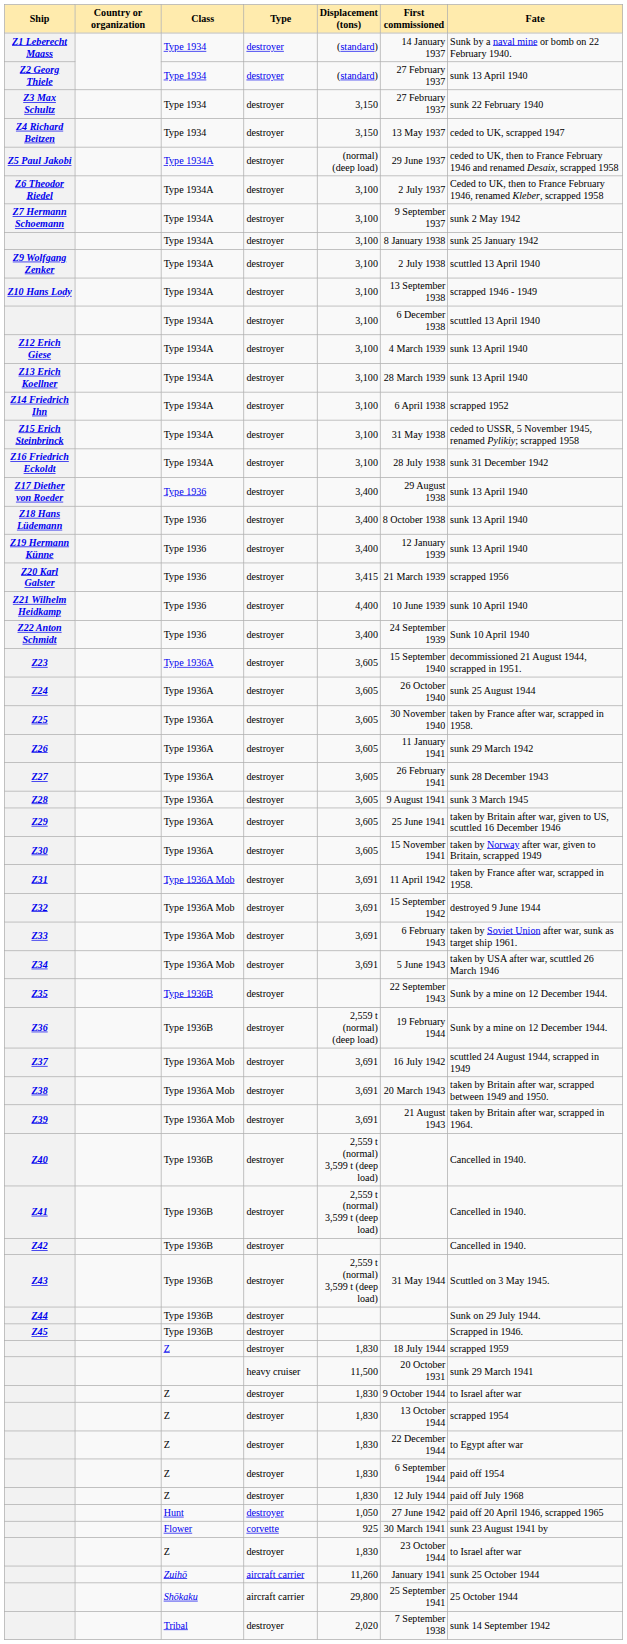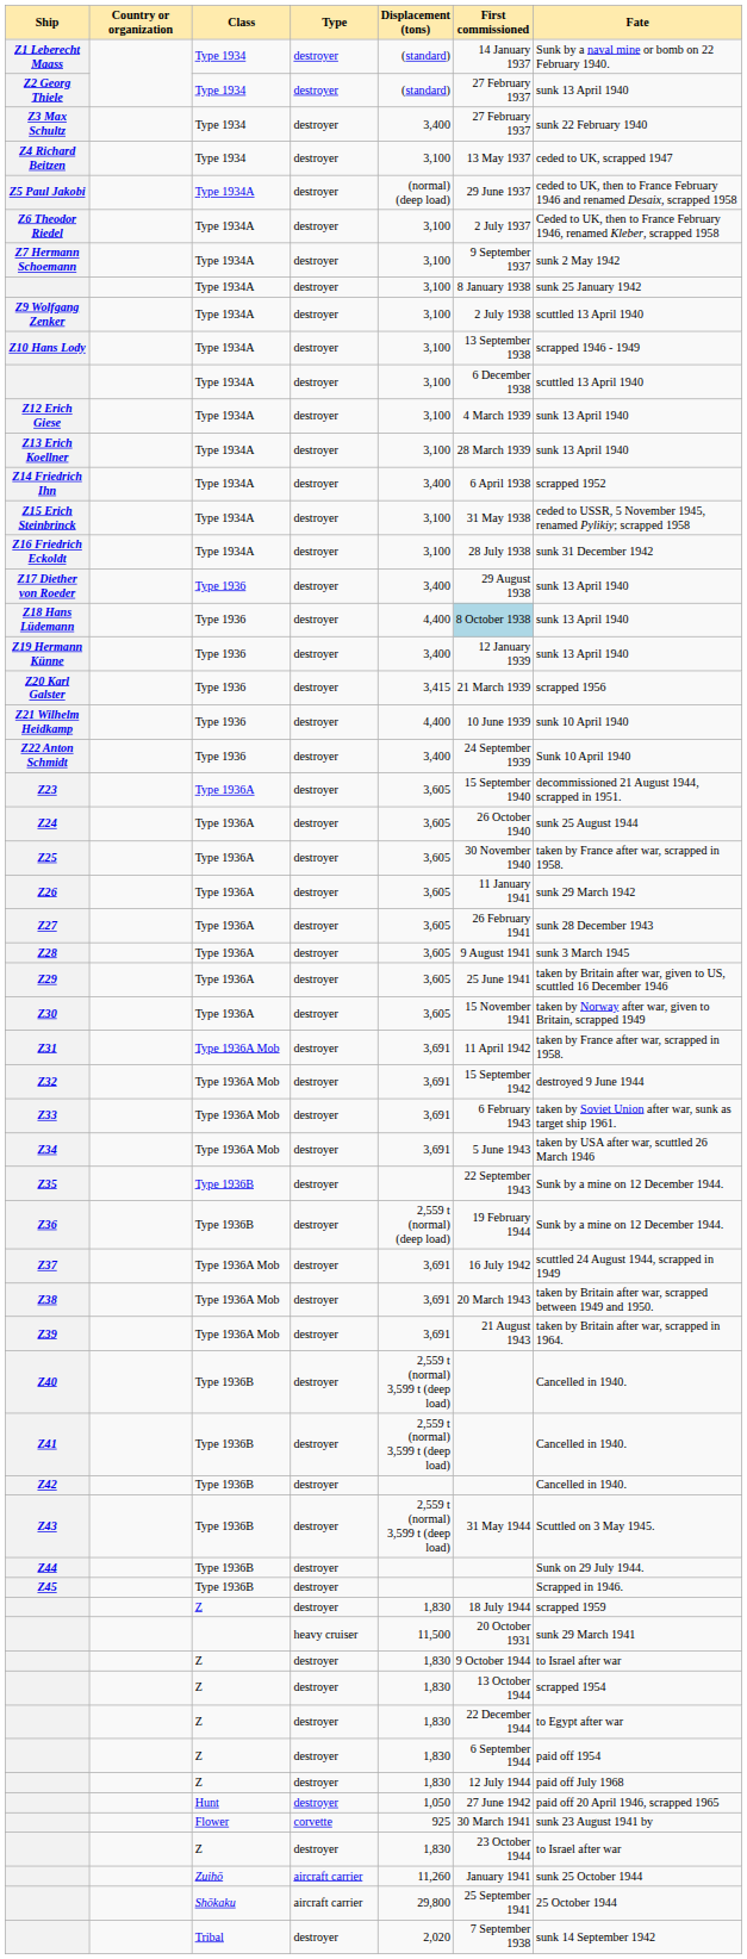 <table class="wikitable sortable plainrowheaders" style="width:100%; font-size: 90%">
 <tr>
 <th scope="col" style="width:12%; background: #ffebad;">Ship</th>
 <th scope="col" style="width:15%; background: #ffebad;">Country or organization</th>
 <th scope="col" style="width:15%; background: #ffebad;">Class</th>
 <th scope="col" style="width:13%; background: #ffebad;">Type</th>
 <th scope="col" style="width:2%; background: #ffebad;">Displacement (tons)</th>
 <th scope="col" style="width:11%; background: #ffebad;">First commissioned</th>
 <th scope="col" style="width:32%; background: #ffebad;">Fate</th>
 </tr>
 <tr>
 <th scope="row"><a href='#'><em>Z1 Leberecht Maass</em></a></th>
 <td rowspan=2></td>
 <td><a href='#'>Type 1934</a></td>
 <td><a href='#'>destroyer</a></td>
 <td style="text-align:right;"> (<a href='#'>standard</a>)</td>
 <td style="text-align:right;">14 January 1937</td>
 <td>Sunk by a <a href='#'>naval mine</a> or bomb on 22 February 1940.</td>
 </tr>
 <tr>
 <th scope="row"><a href='#'><em>Z2 Georg Thiele</em></a></th>
 <td><a href='#'>Type 1934</a></td>
 <td><a href='#'>destroyer</a></td>
 <td style="text-align:right;"> (<a href='#'>standard</a>)</td>
 <td style="text-align:right;">27 February 1937</td>
 <td>sunk 13 April 1940</td>
 </tr>
 <tr>
 <th scope="row"><em><a href='#'>Z3 Max Schultz</a></em></th>
 <td></td>
 <td>Type 1934</td>
 <td>destroyer</td>
-<td style="text-align:right;">3,150</td>
+<td style="text-align:right;">3,400</td>
 <td style="text-align:right;">27 February 1937</td>
 <td>sunk 22 February 1940</td>
 </tr>
 <tr>
 <th scope="row"><a href='#'><em>Z4 Richard Beitzen</em></a></th>
 <td></td>
 <td>Type 1934</td>
 <td>destroyer</td>
-<td style="text-align:right;">3,150</td>
+<td style="text-align:right;">3,100</td>
 <td style="text-align:right;">13 May 1937</td>
 <td>ceded to UK, scrapped 1947</td>
 </tr>
 <tr>
 <th scope="row"><a href='#'><em>Z5 Paul Jakobi</em></a></th>
 <td></td>
 <td><a href='#'>Type 1934A</a></td>
 <td>destroyer</td>
 <td style="text-align:right;"> (normal)<br> (deep load)</td>
 <td style="text-align:right;">29 June 1937</td>
 <td>ceded to UK, then to France February 1946 and renamed <em>Desaix</em>, scrapped 1958</td>
 </tr>
 <tr>
 <th scope="row"><a href='#'><em>Z6 Theodor Riedel</em></a></th>
 <td></td>
 <td>Type 1934A</td>
 <td>destroyer</td>
 <td style="text-align:right;">3,100</td>
 <td style="text-align:right;">2 July 1937</td>
 <td>Ceded to UK, then to France February 1946, renamed <em>Kleber</em>, scrapped 1958</td>
 </tr>
 <tr>
 <th scope="row"><a href='#'><em>Z7 Hermann Schoemann</em></a></th>
 <td></td>
 <td>Type 1934A</td>
 <td>destroyer</td>
 <td style="text-align:right;">3,100</td>
 <td style="text-align:right;">9 September 1937</td>
 <td>sunk 2 May 1942</td>
 </tr>
 <tr>
 <th scope="row"></th>
 <td></td>
 <td>Type 1934A</td>
 <td>destroyer</td>
 <td style="text-align:right;">3,100</td>
 <td style="text-align:right;">8 January 1938</td>
 <td>sunk 25 January 1942</td>
 </tr>
 <tr>
 <th scope="row"><a href='#'><em>Z9 Wolfgang Zenker</em></a></th>
 <td></td>
 <td>Type 1934A</td>
 <td>destroyer</td>
 <td style="text-align:right;">3,100</td>
 <td style="text-align:right;">2 July 1938</td>
 <td>scuttled 13 April 1940</td>
 </tr>
 <tr>
 <th scope="row"><a href='#'><em>Z10 Hans Lody</em></a></th>
 <td></td>
 <td>Type 1934A</td>
 <td>destroyer</td>
 <td style="text-align:right;">3,100</td>
 <td style="text-align:right;">13 September 1938</td>
 <td>scrapped 1946 - 1949</td>
 </tr>
 <tr>
 <th scope="row"></th>
 <td></td>
 <td>Type 1934A</td>
 <td>destroyer</td>
 <td style="text-align:right;">3,100</td>
 <td style="text-align:right;">6 December 1938</td>
 <td>scuttled 13 April 1940</td>
 </tr>
 <tr>
 <th scope="row"><a href='#'><em>Z12 Erich Giese</em></a></th>
 <td></td>
 <td>Type 1934A</td>
 <td>destroyer</td>
 <td style="text-align:right;">3,100</td>
 <td style="text-align:right;">4 March 1939</td>
 <td>sunk 13 April 1940</td>
 </tr>
 <tr>
 <th scope="row"><a href='#'><em>Z13 Erich Koellner</em></a></th>
 <td></td>
 <td>Type 1934A</td>
 <td>destroyer</td>
 <td style="text-align:right;">3,100</td>
 <td style="text-align:right;">28 March 1939</td>
 <td>sunk 13 April 1940</td>
 </tr>
 <tr>
 <th scope="row"><a href='#'><em>Z14 Friedrich Ihn</em></a></th>
 <td></td>
 <td>Type 1934A</td>
 <td>destroyer</td>
-<td style="text-align:right;">3,100</td>
+<td style="text-align:right;">3,400</td>
 <td style="text-align:right;">6 April 1938</td>
 <td>scrapped 1952</td>
 </tr>
 <tr>
 <th scope="row"><a href='#'><em>Z15 Erich Steinbrinck</em></a></th>
 <td></td>
 <td>Type 1934A</td>
 <td>destroyer</td>
 <td style="text-align:right;">3,100</td>
 <td style="text-align:right;">31 May 1938</td>
 <td>ceded to USSR, 5 November 1945, renamed <em>Pylikiy</em>; scrapped 1958</td>
 </tr>
 <tr>
 <th scope="row"><em><a href='#'>Z16 Friedrich Eckoldt</a></em></th>
 <td></td>
 <td>Type 1934A</td>
 <td>destroyer</td>
 <td style="text-align:right;">3,100</td>
 <td style="text-align:right;">28 July 1938</td>
 <td>sunk 31 December 1942</td>
 </tr>
 <tr>
 <th scope="row"><a href='#'><em>Z17 Diether von Roeder</em></a></th>
 <td></td>
 <td><a href='#'>Type 1936</a></td>
 <td>destroyer</td>
 <td style="text-align:right;">3,400</td>
 <td style="text-align:right;">29 August 1938</td>
 <td>sunk 13 April 1940</td>
 </tr>
 <tr>
 <th scope="row"><a href='#'><em>Z18 Hans Lüdemann</em></a></th>
 <td></td>
 <td>Type 1936</td>
 <td>destroyer</td>
-<td style="text-align:right;">3,400</td>
-<td style="text-align:right;">8 October 1938</td>
+<td style="text-align:right;">4,400</td>
+<td style="background: lightblue; text-align:right;">8 October 1938</td>
 <td>sunk 13 April 1940</td>
 </tr>
 <tr>
 <th scope="row"><a href='#'><em>Z19 Hermann Künne</em></a></th>
 <td></td>
 <td>Type 1936</td>
 <td>destroyer</td>
 <td style="text-align:right;">3,400</td>
 <td style="text-align:right;">12 January 1939</td>
 <td>sunk 13 April 1940</td>
 </tr>
 <tr>
 <th scope="row"><a href='#'><em>Z20 Karl Galster</em></a></th>
 <td></td>
 <td>Type 1936</td>
 <td>destroyer</td>
 <td style="text-align:right;">3,415</td>
 <td style="text-align:right;">21 March 1939</td>
 <td>scrapped 1956</td>
 </tr>
 <tr>
 <th scope="row"><a href='#'><em>Z21 Wilhelm Heidkamp</em></a></th>
 <td></td>
 <td>Type 1936</td>
 <td>destroyer</td>
 <td style="text-align:right;">4,400</td>
 <td style="text-align:right;">10 June 1939</td>
 <td>sunk 10 April 1940</td>
 </tr>
 <tr>
 <th scope="row"><em><a href='#'>Z22 Anton Schmidt</a></em></th>
 <td></td>
 <td>Type 1936</td>
 <td>destroyer</td>
 <td style="text-align:right;">3,400</td>
 <td style="text-align:right;">24 September 1939</td>
 <td>Sunk 10 April 1940</td>
 </tr>
 <tr>
 <th scope="row"><em><a href='#'>Z23</a></em></th>
 <td></td>
 <td><a href='#'>Type 1936A</a></td>
 <td>destroyer</td>
 <td style="text-align:right;">3,605</td>
 <td style="text-align:right;">15 September 1940</td>
 <td>decommissioned 21 August 1944, scrapped in 1951.</td>
 </tr>
 <tr>
 <th scope="row"><em><a href='#'>Z24</a></em></th>
 <td></td>
 <td>Type 1936A</td>
 <td>destroyer</td>
 <td style="text-align:right;">3,605</td>
 <td style="text-align:right;">26 October 1940</td>
 <td>sunk 25 August 1944</td>
 </tr>
 <tr>
 <th scope="row"><em><a href='#'>Z25</a></em></th>
 <td></td>
 <td>Type 1936A</td>
 <td>destroyer</td>
 <td style="text-align:right;">3,605</td>
 <td style="text-align:right;">30 November 1940</td>
 <td>taken by France after war, scrapped in 1958.</td>
 </tr>
 <tr>
 <th scope="row"><em><a href='#'>Z26</a></em></th>
 <td></td>
 <td>Type 1936A</td>
 <td>destroyer</td>
 <td style="text-align:right;">3,605</td>
 <td style="text-align:right;">11 January 1941</td>
 <td>sunk 29 March 1942</td>
 </tr>
 <tr>
 <th scope="row"><em><a href='#'>Z27</a></em></th>
 <td></td>
 <td>Type 1936A</td>
 <td>destroyer</td>
 <td style="text-align:right;">3,605</td>
 <td style="text-align:right;">26 February 1941</td>
 <td>sunk 28 December 1943</td>
 </tr>
 <tr>
 <th scope="row"><em><a href='#'>Z28</a></em></th>
 <td></td>
 <td>Type 1936A</td>
 <td>destroyer</td>
 <td style="text-align:right;">3,605</td>
 <td style="text-align:right;">9 August 1941</td>
 <td>sunk 3 March 1945</td>
 </tr>
 <tr>
 <th scope="row"><em><a href='#'>Z29</a></em></th>
 <td></td>
 <td>Type 1936A</td>
 <td>destroyer</td>
 <td style="text-align:right;">3,605</td>
 <td style="text-align:right;">25 June 1941</td>
 <td>taken by Britain after war, given to US, scuttled 16 December 1946</td>
 </tr>
 <tr>
 <th scope="row"><em><a href='#'>Z30</a></em></th>
 <td></td>
 <td>Type 1936A</td>
 <td>destroyer</td>
 <td style="text-align:right;">3,605</td>
 <td style="text-align:right;">15 November 1941</td>
 <td>taken by <a href='#'>Norway</a> after war, given to Britain, scrapped 1949</td>
 </tr>
 <tr>
 <th scope="row"><em><a href='#'>Z31</a></em></th>
 <td></td>
 <td><a href='#'>Type 1936A Mob</a></td>
 <td>destroyer</td>
 <td style="text-align:right;">3,691</td>
 <td style="text-align:right;">11 April 1942</td>
 <td>taken by France after war, scrapped in 1958.</td>
 </tr>
 <tr>
 <th scope="row"><em><a href='#'>Z32</a></em></th>
 <td></td>
 <td>Type 1936A Mob</td>
 <td>destroyer</td>
 <td style="text-align:right;">3,691</td>
 <td style="text-align:right;">15 September 1942</td>
 <td>destroyed 9 June 1944</td>
 </tr>
 <tr>
 <th scope="row"><em><a href='#'>Z33</a></em></th>
 <td></td>
 <td>Type 1936A Mob</td>
 <td>destroyer</td>
 <td style="text-align:right;">3,691</td>
 <td style="text-align:right;">6 February 1943</td>
 <td>taken by <a href='#'>Soviet Union</a> after war, sunk as target ship 1961.</td>
 </tr>
 <tr>
 <th scope="row"><em><a href='#'>Z34</a></em></th>
 <td></td>
 <td>Type 1936A Mob</td>
 <td>destroyer</td>
 <td style="text-align:right;">3,691</td>
 <td style="text-align:right;">5 June 1943</td>
 <td>taken by USA after war, scuttled 26 March 1946</td>
 </tr>
 <tr>
 <th scope="row"><em><a href='#'>Z35</a></em></th>
 <td></td>
 <td><a href='#'>Type 1936B</a></td>
 <td>destroyer</td>
 <td style="text-align:right;"></td>
 <td style="text-align:right;">22 September 1943</td>
 <td>Sunk by a mine on 12 December 1944.</td>
 </tr>
 <tr>
 <th scope="row"><em><a href='#'>Z36</a></em></th>
 <td></td>
 <td>Type 1936B</td>
 <td>destroyer</td>
 <td style="text-align:right;">2,559 t (normal)<br> (deep load)</td>
 <td style="text-align:right;">19 February 1944</td>
 <td>Sunk by a mine on 12 December 1944.</td>
 </tr>
 <tr>
 <th scope="row"><em><a href='#'>Z37</a></em></th>
 <td></td>
 <td>Type 1936A Mob</td>
 <td>destroyer</td>
 <td style="text-align:right;">3,691</td>
 <td style="text-align:right;">16 July 1942</td>
 <td>scuttled 24 August 1944, scrapped in 1949</td>
 </tr>
 <tr>
 <th scope="row"><em><a href='#'>Z38</a></em></th>
 <td></td>
 <td>Type 1936A Mob</td>
 <td>destroyer</td>
 <td style="text-align:right;">3,691</td>
 <td style="text-align:right;">20 March 1943</td>
 <td>taken by Britain after war, scrapped between 1949 and 1950.</td>
 </tr>
 <tr>
 <th scope="row"><em><a href='#'>Z39</a></em></th>
 <td></td>
 <td>Type 1936A Mob</td>
 <td>destroyer</td>
 <td style="text-align:right;">3,691</td>
 <td style="text-align:right;">21 August 1943</td>
 <td>taken by Britain after war, scrapped in 1964.</td>
 </tr>
 <tr>
 <th scope="row"><em><a href='#'>Z40</a></em></th>
 <td></td>
 <td>Type 1936B</td>
 <td>destroyer</td>
 <td style="text-align:right;">2,559 t (normal)<br>3,599 t (deep load)</td>
 <td style="text-align:right;"></td>
 <td>Cancelled in 1940.</td>
 </tr>
 <tr>
 <th scope="row"><em><a href='#'>Z41</a></em></th>
 <td></td>
 <td>Type 1936B</td>
 <td>destroyer</td>
 <td style="text-align:right;">2,559 t (normal)<br>3,599 t (deep load)</td>
 <td style="text-align:right;"></td>
 <td>Cancelled in 1940.</td>
 </tr>
 <tr>
 <th scope="row"><em><a href='#'>Z42</a></em></th>
 <td></td>
 <td>Type 1936B</td>
 <td>destroyer</td>
 <td style="text-align:right;"></td>
 <td style="text-align:right;"></td>
 <td>Cancelled in 1940.</td>
 </tr>
 <tr>
 <th scope="row"><em><a href='#'>Z43</a></em></th>
 <td></td>
 <td>Type 1936B</td>
 <td>destroyer</td>
 <td style="text-align:right;">2,559 t (normal)<br>3,599 t (deep load)</td>
 <td style="text-align:right;">31 May 1944</td>
 <td>Scuttled on 3 May 1945.</td>
 </tr>
 <tr>
 <th scope="row"><em><a href='#'>Z44</a></em></th>
 <td></td>
 <td>Type 1936B</td>
 <td>destroyer</td>
 <td style="text-align:right;"></td>
 <td style="text-align:right;"></td>
 <td>Sunk on 29 July 1944.</td>
 </tr>
 <tr>
 <th scope="row"><em><a href='#'>Z45</a></em></th>
 <td></td>
 <td>Type 1936B</td>
 <td>destroyer</td>
 <td style="text-align:right;"></td>
 <td style="text-align:right;"></td>
 <td>Scrapped in 1946.</td>
 </tr>
 <tr>
 <th scope="row"></th>
 <td></td>
 <td><a href='#'>Z</a></td>
 <td>destroyer</td>
 <td style="text-align:right;">1,830</td>
 <td style="text-align:right;">18 July 1944</td>
 <td>scrapped 1959</td>
 </tr>
 <tr>
 <th scope="row"></th>
 <td></td>
 <td></td>
 <td>heavy cruiser</td>
 <td style="text-align:right;">11,500</td>
 <td style="text-align:right;">20 October 1931</td>
 <td>sunk 29 March 1941</td>
 </tr>
 <tr>
 <th scope="row"></th>
 <td></td>
 <td>Z</td>
 <td>destroyer</td>
 <td style="text-align:right;">1,830</td>
 <td style="text-align:right;">9 October 1944</td>
 <td>to Israel after war</td>
 </tr>
 <tr>
 <th scope="row"></th>
 <td></td>
 <td>Z</td>
 <td>destroyer</td>
 <td style="text-align:right;">1,830</td>
 <td style="text-align:right;">13 October 1944</td>
 <td>scrapped 1954</td>
 </tr>
 <tr>
 <th scope="row"></th>
 <td></td>
 <td>Z</td>
 <td>destroyer</td>
 <td style="text-align:right;">1,830</td>
 <td style="text-align:right;">22 December 1944</td>
 <td>to Egypt after war</td>
 </tr>
 <tr>
 <th scope="row"></th>
 <td></td>
 <td>Z</td>
 <td>destroyer</td>
 <td style="text-align:right;">1,830</td>
 <td style="text-align:right;">6 September 1944</td>
 <td>paid off 1954</td>
 </tr>
 <tr>
 <th scope="row"></th>
 <td></td>
 <td>Z</td>
 <td>destroyer</td>
 <td style="text-align:right;">1,830</td>
 <td style="text-align:right;">12 July 1944</td>
 <td>paid off July 1968</td>
 </tr>
 <tr>
 <th scope="row"></th>
 <td></td>
 <td><a href='#'>Hunt</a></td>
 <td><a href='#'>destroyer</a></td>
 <td style="text-align:right;">1,050</td>
 <td style="text-align:right;">27 June 1942</td>
 <td>paid off 20 April 1946, scrapped 1965</td>
 </tr>
 <tr>
 <th scope="row"></th>
 <td></td>
 <td><a href='#'>Flower</a></td>
 <td><a href='#'>corvette</a></td>
 <td style="text-align:right;">925</td>
 <td style="text-align:right;">30 March 1941</td>
 <td>sunk 23 August 1941 by </td>
 </tr>
 <tr>
 <th scope="row"></th>
 <td></td>
 <td>Z</td>
 <td>destroyer</td>
 <td style="text-align:right;">1,830</td>
 <td style="text-align:right;">23 October 1944</td>
 <td>to Israel after war</td>
 </tr>
 <tr>
 <th scope="row"></th>
 <td></td>
 <td><em><a href='#'>Zuihō</a></em></td>
 <td><a href='#'>aircraft carrier</a></td>
 <td style="text-align:right;">11,260</td>
 <td style="text-align:right;">January 1941</td>
 <td>sunk 25 October 1944</td>
 </tr>
 <tr>
 <th scope="row"></th>
 <td></td>
 <td><em><a href='#'>Shōkaku</a></em></td>
 <td>aircraft carrier</td>
 <td style="text-align:right;">29,800</td>
 <td style="text-align:right;">25 September 1941</td>
 <td>25 October 1944</td>
 </tr>
 <tr>
 <th scope="row"></th>
 <td></td>
 <td><a href='#'>Tribal</a></td>
 <td>destroyer</td>
 <td style="text-align:right;">2,020</td>
 <td style="text-align:right;">7 September 1938</td>
 <td>sunk 14 September 1942</td>
 </tr>
 </table>
